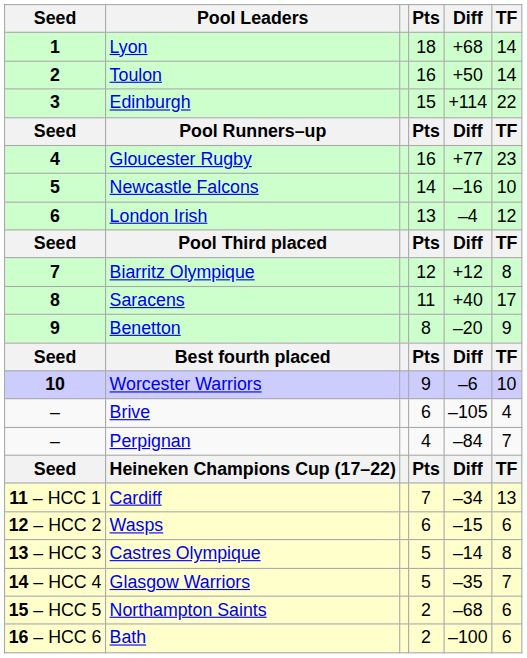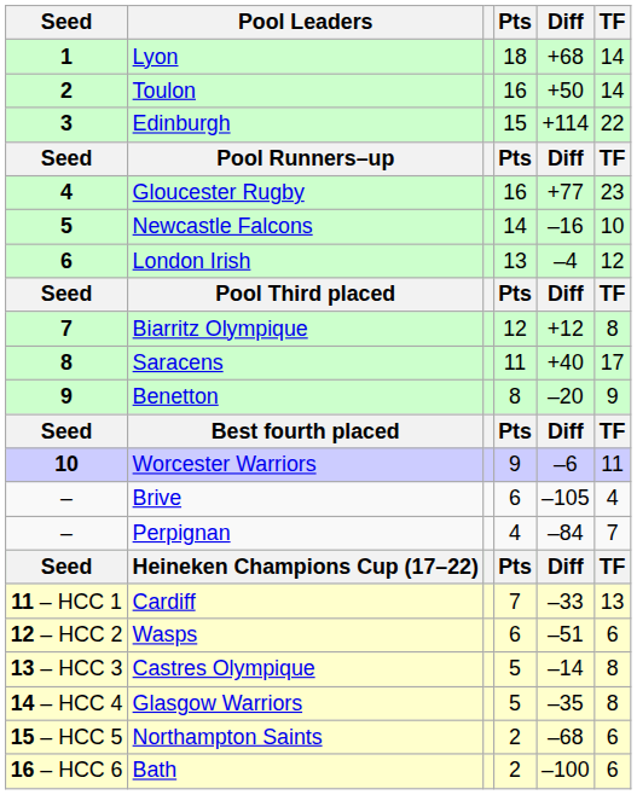 <table class="wikitable" style="text-align: center;">
 <tr>
 <th>Seed</th>
 <th>Pool Leaders</th>
 <th></th>
 <th>Pts</th>
 <th>Diff</th>
 <th>TF</th>
 </tr>
 <tr bgcolor="#ccffcc">
 <td><strong>1</strong></td>
 <td align=left> <a href='#'>Lyon</a></td>
 <td></td>
 <td>18</td>
 <td>+68</td>
 <td>14</td>
 </tr>
 <tr bgcolor="#ccffcc">
 <td><strong>2</strong></td>
 <td align="left"> <a href='#'>Toulon</a></td>
 <td></td>
 <td>16</td>
 <td>+50</td>
 <td>14</td>
 </tr>
 <tr bgcolor="#ccffcc">
 <td><strong>3</strong></td>
 <td align="left"> <a href='#'>Edinburgh</a></td>
 <td></td>
 <td>15</td>
 <td>+114</td>
 <td>22</td>
 </tr>
 <tr>
 <th>Seed</th>
 <th>Pool Runners–up</th>
 <th></th>
 <th>Pts</th>
 <th>Diff</th>
 <th>TF</th>
 </tr>
 <tr bgcolor="#ccffcc">
 <td><strong>4</strong></td>
 <td align="left"> <a href='#'>Gloucester Rugby</a></td>
 <td></td>
 <td>16</td>
 <td>+77</td>
 <td>23</td>
 </tr>
 <tr bgcolor="#ccffcc">
 <td><strong>5</strong></td>
 <td align="left"> <a href='#'>Newcastle Falcons</a></td>
 <td></td>
 <td>14</td>
 <td>–16</td>
 <td>10</td>
 </tr>
 <tr bgcolor="#ccffcc">
 <td><strong>6</strong></td>
 <td align="left"> <a href='#'>London Irish</a></td>
 <td></td>
 <td>13</td>
 <td>–4</td>
 <td>12</td>
 </tr>
 <tr>
 <th>Seed</th>
 <th>Pool Third placed</th>
 <th></th>
 <th>Pts</th>
 <th>Diff</th>
 <th>TF</th>
 </tr>
 <tr bgcolor="#ccffcc">
 <td><strong>7</strong></td>
 <td align=left> <a href='#'>Biarritz Olympique</a></td>
 <td></td>
 <td>12</td>
 <td>+12</td>
 <td>8</td>
 </tr>
 <tr bgcolor="#ccffcc">
 <td><strong>8</strong></td>
 <td align="left"> <a href='#'>Saracens</a></td>
 <td></td>
 <td>11</td>
 <td>+40</td>
 <td>17</td>
 </tr>
 <tr bgcolor="#ccffcc">
 <td><strong>9</strong></td>
 <td align=left> <a href='#'>Benetton</a></td>
 <td></td>
 <td>8</td>
 <td>–20</td>
 <td>9</td>
 </tr>
 <tr>
 <th>Seed</th>
 <th>Best fourth placed</th>
 <th></th>
 <th>Pts</th>
 <th>Diff</th>
 <th>TF</th>
 </tr>
 <tr bgcolor="#ccccff">
 <td><strong>10</strong></td>
 <td align="left"> <a href='#'>Worcester Warriors</a></td>
 <td></td>
 <td>9</td>
 <td>–6</td>
-<td>10</td>
+<td>11</td>
 </tr>
 <tr>
 <td>–</td>
 <td align=left> <a href='#'>Brive</a></td>
 <td></td>
 <td>6</td>
 <td>–105</td>
 <td>4</td>
 </tr>
 <tr>
 <td>–</td>
 <td align=left> <a href='#'>Perpignan</a></td>
 <td></td>
 <td>4</td>
 <td>–84</td>
 <td>7</td>
 </tr>
 <tr bgcolor="#ccffcc">
 <th>Seed</th>
 <th>Heineken Champions Cup (17–22)</th>
 <th></th>
 <th>Pts</th>
 <th>Diff</th>
 <th>TF</th>
 </tr>
 <tr style="background:#ffc">
 <td><strong>11</strong> – HCC 1</td>
 <td align=left> <a href='#'>Cardiff</a></td>
 <td></td>
 <td>7</td>
-<td>–34</td>
+<td>–33</td>
 <td>13</td>
 </tr>
 <tr style="background:#ffc">
 <td><strong>12</strong> – HCC 2</td>
 <td align=left> <a href='#'>Wasps</a></td>
 <td></td>
 <td>6</td>
-<td>–15</td>
+<td>–51</td>
 <td>6</td>
 </tr>
 <tr style="background:#ffc">
 <td><strong>13</strong> – HCC 3</td>
 <td align=left> <a href='#'>Castres Olympique</a></td>
 <td></td>
 <td>5</td>
 <td>–14</td>
 <td>8</td>
 </tr>
 <tr style="background:#ffc">
 <td><strong>14</strong> – HCC 4</td>
 <td align=left> <a href='#'>Glasgow Warriors</a></td>
 <td></td>
 <td>5</td>
 <td>–35</td>
-<td>7</td>
+<td>8</td>
 </tr>
 <tr style="background:#ffc">
 <td><strong>15</strong> – HCC 5</td>
 <td align=left> <a href='#'>Northampton Saints</a></td>
 <td></td>
 <td>2</td>
 <td>–68</td>
 <td>6</td>
 </tr>
 <tr style="background:#ffc">
 <td><strong>16</strong> – HCC 6</td>
 <td align=left> <a href='#'>Bath</a></td>
 <td></td>
 <td>2</td>
 <td>–100</td>
 <td>6</td>
 </tr>
 </table>
